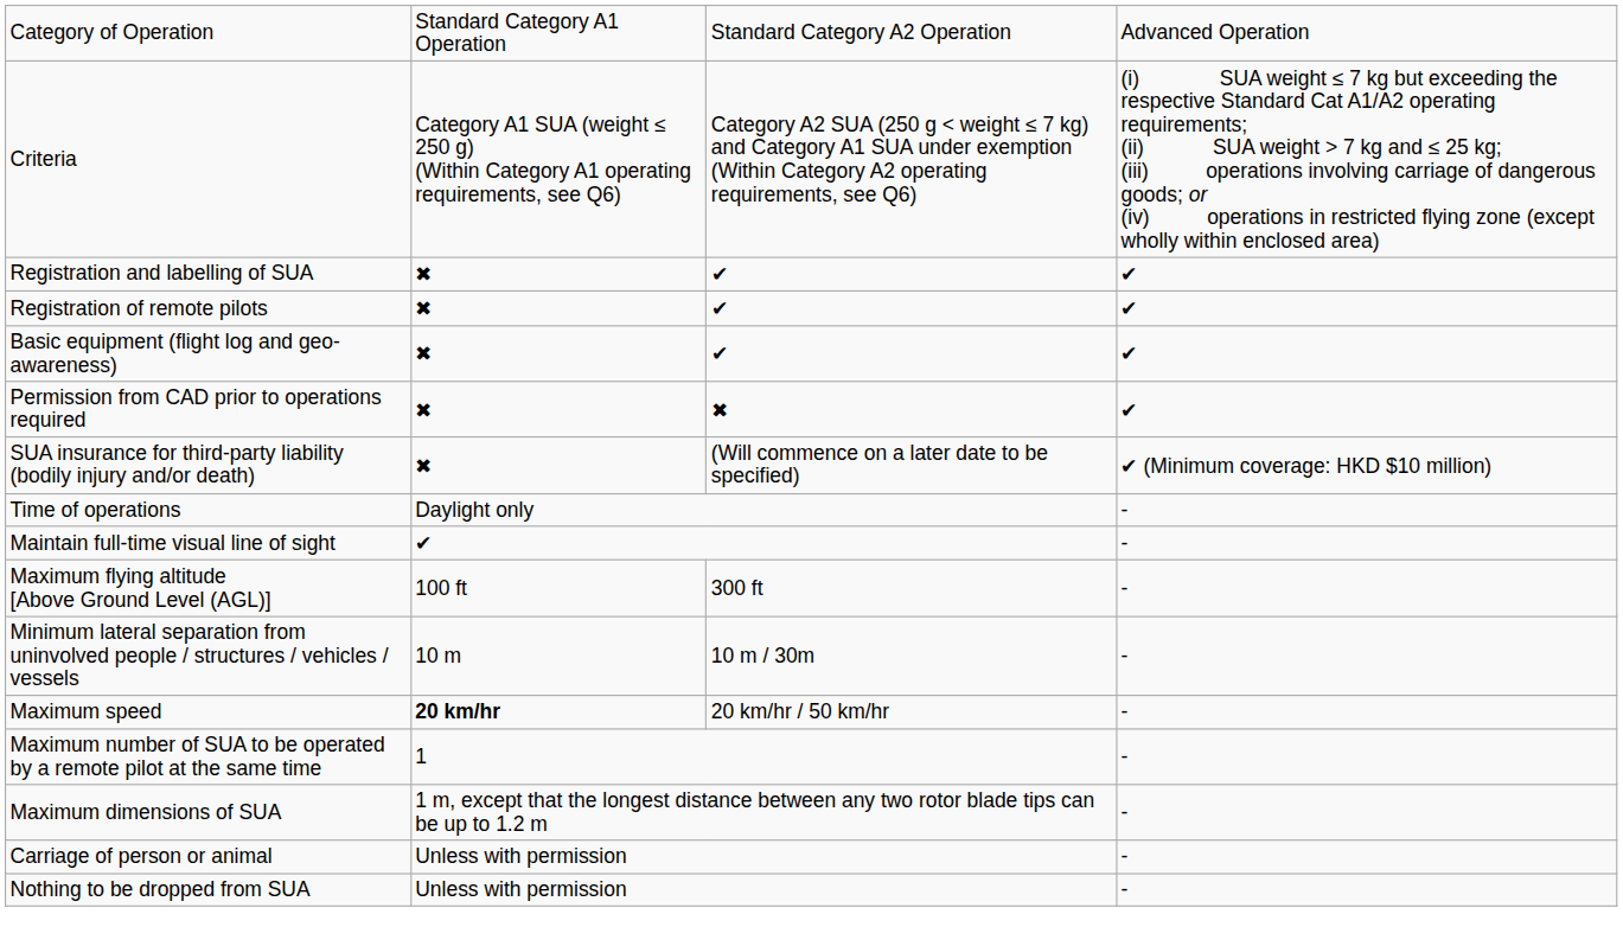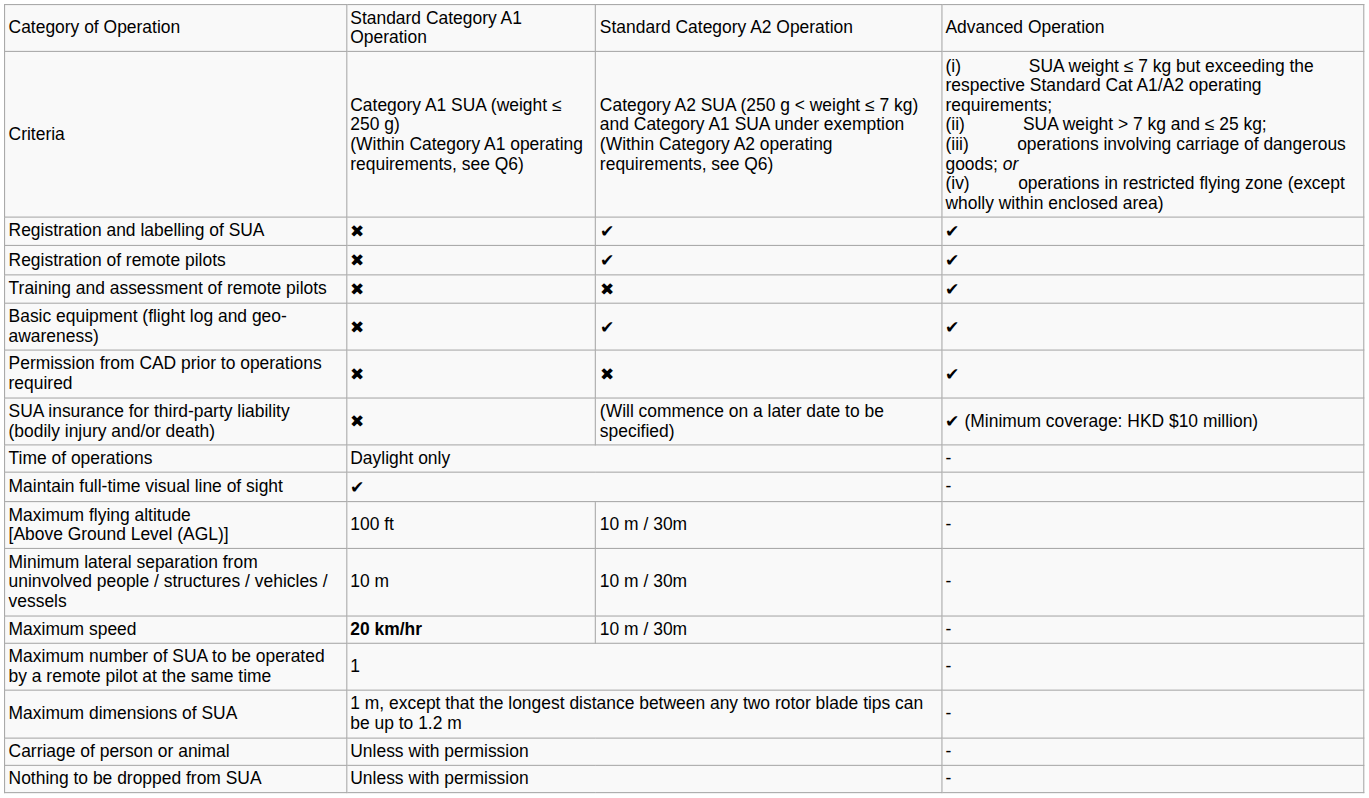 <table class="wikitable">
 <tr>
 <td>Category of Operation</td>
 <td>Standard Category A1 Operation</td>
 <td>Standard Category A2 Operation</td>
 <td>Advanced Operation</td>
 </tr>
 <tr>
 <td>Criteria</td>
 <td>Category A1 SUA (weight ≤ 250 g)<br>(Within Category A1 operating requirements, see Q6)</td>
 <td>Category A2 SUA (250 g < weight ≤ 7 kg) and Category A1 SUA under exemption<br>(Within Category A2 operating requirements, see Q6)</td>
 <td>(i)              SUA weight ≤ 7 kg but exceeding the respective Standard Cat A1/A2 operating requirements;<br>(ii)            SUA weight > 7 kg and ≤ 25 kg;<br>(iii)          operations involving carriage of dangerous goods; <em>or</em><br>(iv)          operations in restricted flying zone (except wholly within enclosed area)</td>
 </tr>
 <tr>
 <td>Registration and labelling of SUA</td>
 <td>✖</td>
 <td>✔</td>
 <td>✔</td>
 </tr>
 <tr>
 <td>Registration of remote pilots</td>
 <td>✖</td>
 <td>✔</td>
+<td>✔</td>
+</tr>
+<tr>
+<td>Training and assessment of remote pilots</td>
+<td>✖</td>
+<td>✖</td>
 <td>✔</td>
 </tr>
 <tr>
 <td>Basic equipment (flight log and geo-awareness)</td>
 <td>✖</td>
 <td>✔</td>
 <td>✔</td>
 </tr>
 <tr>
 <td>Permission from CAD prior to operations required</td>
 <td>✖</td>
 <td>✖</td>
 <td>✔</td>
 </tr>
 <tr>
 <td>SUA insurance for third-party liability (bodily injury and/or death)</td>
 <td>✖</td>
 <td>(Will commence on a later date to be specified)</td>
 <td>✔ (Minimum coverage: HKD $10 million)</td>
 </tr>
 <tr>
 <td>Time of operations</td>
 <td colspan="2">Daylight only</td>
 <td>-</td>
 </tr>
 <tr>
 <td>Maintain full-time visual line of sight</td>
 <td colspan="2">✔</td>
 <td>-</td>
 </tr>
 <tr>
 <td>Maximum flying altitude<br>[Above Ground Level (AGL)]</td>
 <td>100 ft</td>
-<td>300 ft</td>
+<td>10 m / 30m</td>
 <td>-</td>
 </tr>
 <tr>
 <td>Minimum lateral separation from uninvolved people / structures / vehicles / vessels</td>
 <td>10 m</td>
 <td>10 m / 30m</td>
 <td>-</td>
 </tr>
 <tr>
 <td>Maximum speed</td>
 <td><strong>20 km/hr</strong></td>
-<td>20 km/hr  / 50 km/hr</td>
+<td>10 m / 30m</td>
 <td>-</td>
 </tr>
 <tr>
 <td>Maximum number of SUA to be operated by a remote pilot at the same time</td>
 <td colspan="2">1</td>
 <td>-</td>
 </tr>
 <tr>
 <td>Maximum dimensions of SUA</td>
 <td colspan="2">1 m, except that the longest distance between any two rotor blade tips can be up to 1.2 m</td>
 <td>-</td>
 </tr>
 <tr>
 <td>Carriage of person or animal</td>
 <td colspan="2">Unless with permission</td>
 <td>-</td>
 </tr>
 <tr>
 <td>Nothing to be dropped from SUA</td>
 <td colspan="2">Unless with permission</td>
 <td>-</td>
 </tr>
 </table>
